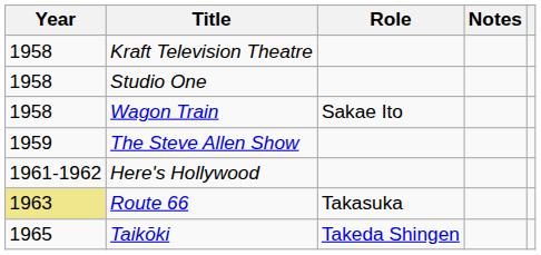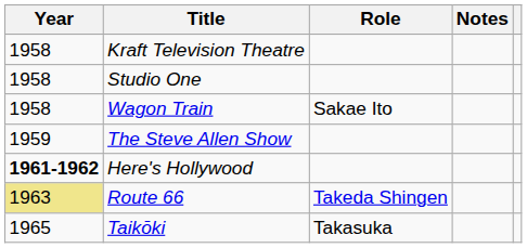 <table class="wikitable plainrowheaders sortable">
 <tr>
 <th scope="col">Year</th>
 <th scope="col">Title</th>
 <th scope="col">Role</th>
 <th scope="col">Notes</th>
 <th scope="col" class="unsortable"></th>
 </tr>
 <tr>
 <td>1958</td>
 <td><em>Kraft Television Theatre</em></td>
 <td></td>
 <td></td>
 <td></td>
 </tr>
 <tr>
 <td>1958</td>
 <td><em>Studio One</em></td>
 <td></td>
 <td></td>
 <td></td>
 </tr>
 <tr>
 <td>1958</td>
 <td><em><a href='#'>Wagon Train</a></em></td>
 <td>Sakae Ito</td>
 <td></td>
 <td></td>
 </tr>
 <tr>
 <td>1959</td>
 <td><em><a href='#'>The Steve Allen Show</a></em></td>
 <td></td>
 <td></td>
 <td></td>
 </tr>
 <tr>
-<td>1961-1962</td>
+<td><strong>1961-1962</strong></td>
 <td><em>Here's Hollywood</em></td>
 <td></td>
 <td></td>
 <td></td>
 </tr>
 <tr>
 <td style="background: khaki;">1963</td>
 <td><em><a href='#'>Route 66</a></em></td>
-<td>Takasuka</td>
+<td><a href='#'>Takeda Shingen</a></td>
 <td></td>
 <td></td>
 </tr>
 <tr>
 <td>1965</td>
 <td><em><a href='#'>Taikōki</a></em></td>
-<td><a href='#'>Takeda Shingen</a></td>
+<td>Takasuka</td>
 <td></td>
 <td></td>
 </tr>
 </table>
